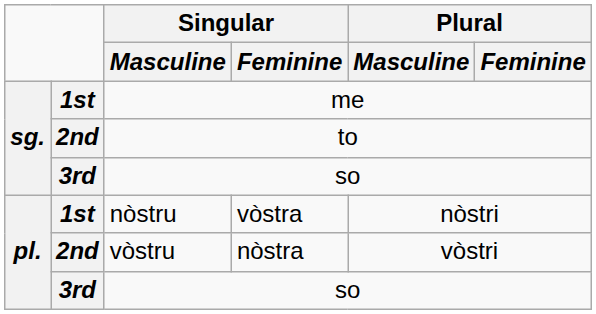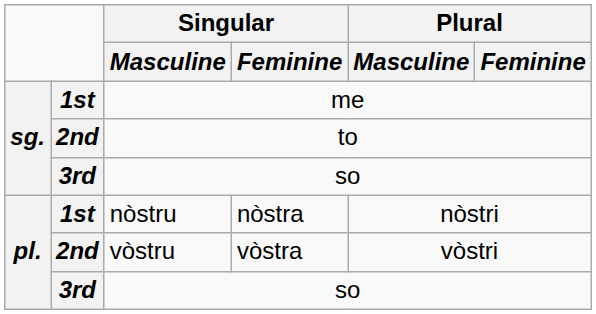 <table class="wikitable">
 <tr>
 <td colspan="2" rowspan="2" style="border: none;"></td>
 <th colspan="2">Singular</th>
 <th colspan="2">Plural</th>
 </tr>
 <tr>
 <th><em>Masculine</em></th>
 <th><em>Feminine</em></th>
 <th><em>Masculine</em></th>
 <th><em>Feminine</em></th>
 </tr>
 <tr>
 <th rowspan="3"><em>sg.</em></th>
 <th><em>1st</em></th>
 <td colspan="4" align="center">me</td>
 </tr>
 <tr>
 <th><em>2nd</em></th>
 <td colspan="4" align="center">to</td>
 </tr>
 <tr>
 <th><em>3rd</em></th>
 <td colspan="4" align="center">so</td>
 </tr>
 <tr>
 <th rowspan="3"><em>pl.</em></th>
 <th><em>1st</em></th>
 <td>nòstru</td>
-<td>vòstra</td>
+<td>nòstra</td>
 <td colspan="4" align="center">nòstri</td>
 </tr>
 <tr>
 <th><em>2nd</em></th>
 <td>vòstru</td>
-<td>nòstra</td>
+<td>vòstra</td>
 <td colspan="4" align="center">vòstri</td>
 </tr>
 <tr>
 <th><em>3rd</em></th>
 <td colspan="4" align="center">so</td>
 </tr>
 </table>
